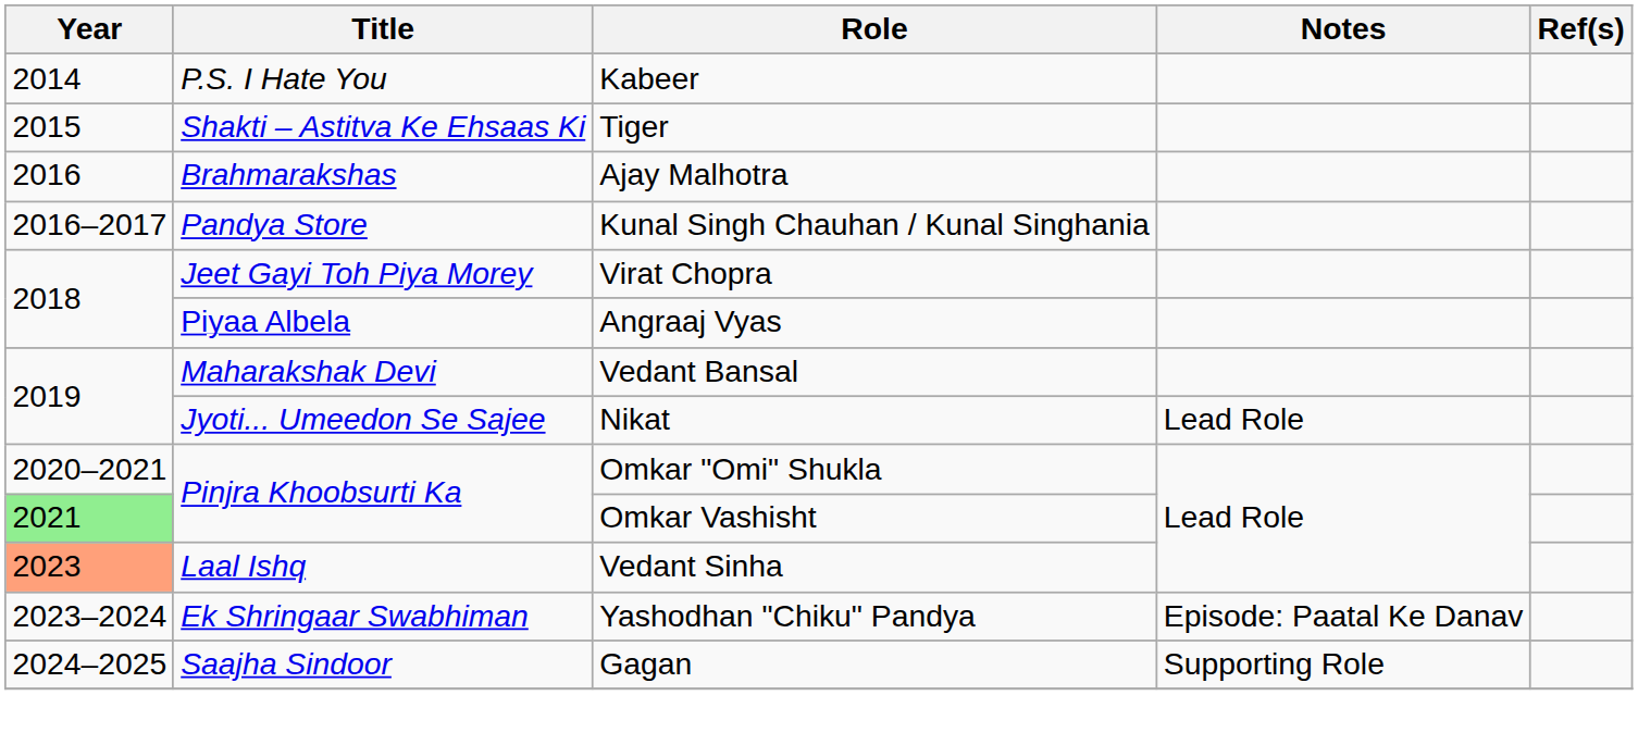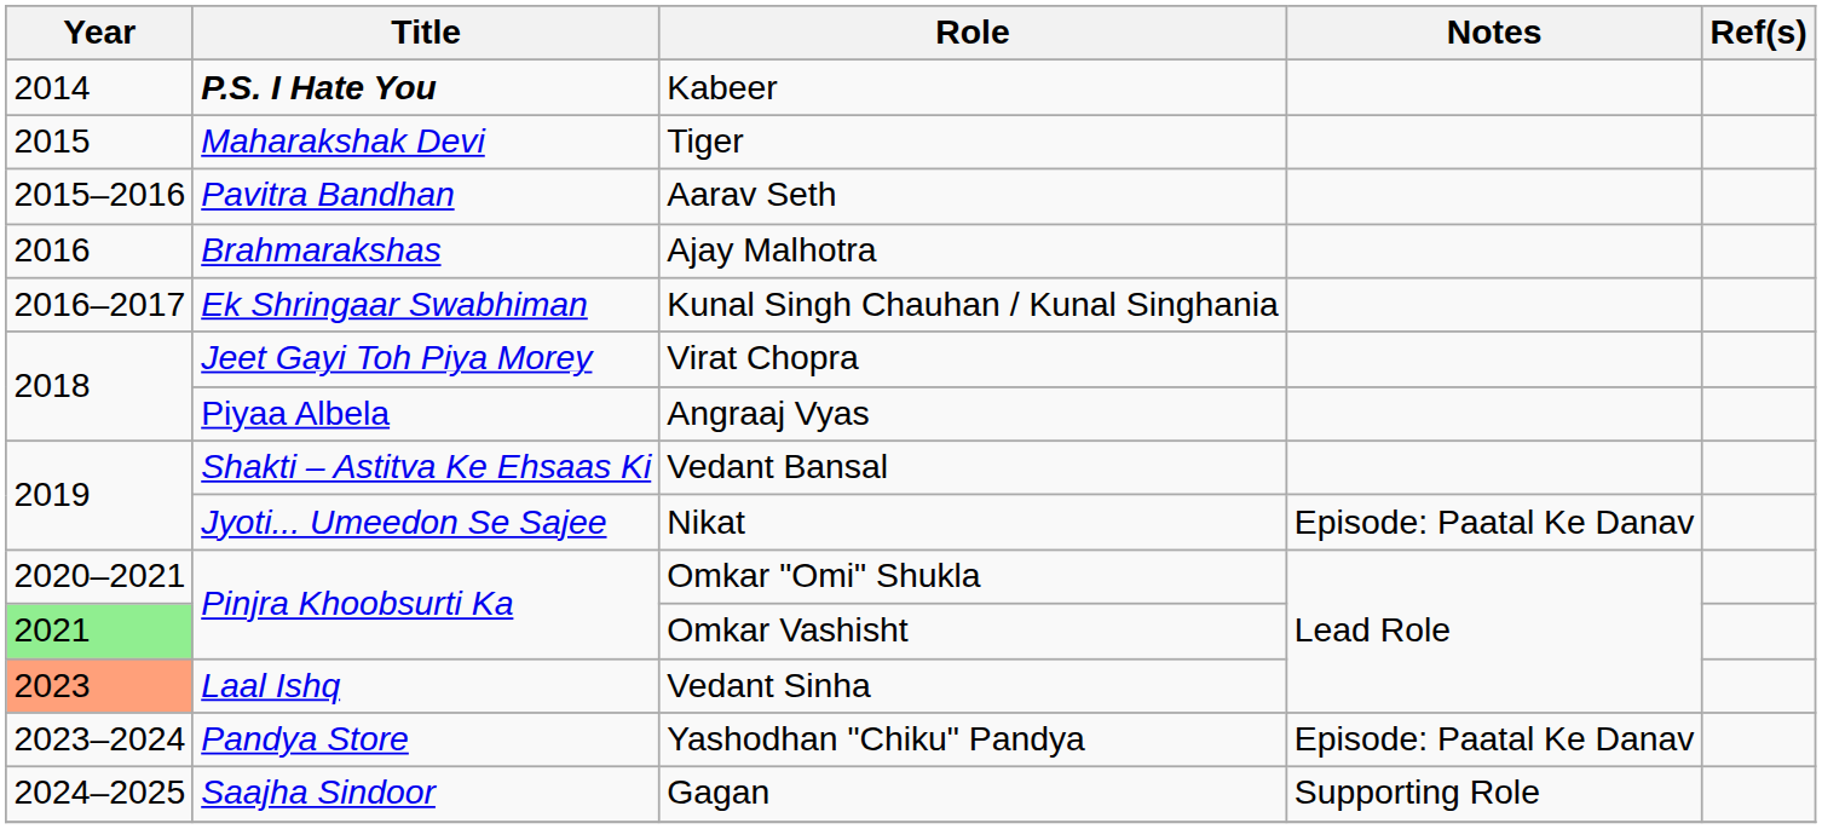 <table class="wikitable">
 <tr>
 <th>Year</th>
 <th>Title</th>
 <th>Role</th>
 <th>Notes</th>
 <th>Ref(s)</th>
 </tr>
 <tr>
 <td>2014</td>
-<td><em>P.S. I Hate You</em></td>
+<td><strong><em>P.S. I Hate You</em></strong></td>
 <td>Kabeer</td>
 <td></td>
 <td></td>
 </tr>
 <tr>
 <td>2015</td>
-<td><em><a href='#'>Shakti – Astitva Ke Ehsaas Ki</a></em></td>
+<td><em><a href='#'>Maharakshak Devi</a></em></td>
 <td>Tiger</td>
+<td></td>
+<td></td>
+</tr>
+<tr>
+<td>2015–2016</td>
+<td><em><a href='#'>Pavitra Bandhan</a></em></td>
+<td>Aarav Seth</td>
 <td></td>
 <td></td>
 </tr>
 <tr>
 <td>2016</td>
 <td><em><a href='#'>Brahmarakshas</a></em></td>
 <td>Ajay Malhotra</td>
 <td></td>
 <td></td>
 </tr>
 <tr>
 <td>2016–2017</td>
-<td><em><a href='#'>Pandya Store</a></em></td>
+<td><em><a href='#'>Ek Shringaar Swabhiman</a></em></td>
 <td>Kunal Singh Chauhan / Kunal Singhania</td>
 <td></td>
 <td></td>
 </tr>
 <tr>
 <td rowspan="2">2018</td>
 <td><em><a href='#'>Jeet Gayi Toh Piya Morey</a></em></td>
 <td>Virat Chopra</td>
 <td></td>
 <td></td>
 </tr>
 <tr>
 <td><a href='#'>Piyaa Albela</a></td>
 <td>Angraaj Vyas</td>
 <td></td>
 <td></td>
 </tr>
 <tr>
 <td rowspan = "2">2019</td>
-<td><em><a href='#'>Maharakshak Devi</a></em></td>
+<td><em><a href='#'>Shakti – Astitva Ke Ehsaas Ki</a></em></td>
 <td>Vedant Bansal</td>
 <td></td>
 <td></td>
 </tr>
 <tr>
 <td><em><a href='#'>Jyoti... Umeedon Se Sajee</a></em></td>
 <td>Nikat</td>
-<td>Lead Role</td>
+<td>Episode: Paatal Ke Danav</td>
 <td></td>
 </tr>
 <tr>
 <td>2020–2021</td>
 <td rowspan="2"><em><a href='#'>Pinjra Khoobsurti Ka</a></em></td>
 <td>Omkar "Omi" Shukla</td>
 <td rowspan = "3">Lead Role</td>
 <td></td>
 </tr>
 <tr>
 <td style="background: lightgreen;">2021</td>
 <td>Omkar Vashisht</td>
 <td></td>
 </tr>
 <tr>
 <td style="background: lightsalmon;">2023</td>
 <td><em><a href='#'>Laal Ishq</a></em></td>
 <td>Vedant Sinha</td>
 <td></td>
 </tr>
 <tr>
 <td>2023–2024</td>
-<td><em><a href='#'>Ek Shringaar Swabhiman</a></em></td>
+<td><em><a href='#'>Pandya Store</a></em></td>
 <td>Yashodhan "Chiku" Pandya</td>
 <td>Episode: Paatal Ke Danav</td>
 <td></td>
 </tr>
 <tr>
 <td>2024–2025</td>
 <td><em><a href='#'>Saajha Sindoor</a></em></td>
 <td>Gagan</td>
 <td>Supporting Role</td>
 <td></td>
 </tr>
 <tr>
 </tr>
 </table>
